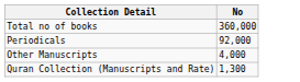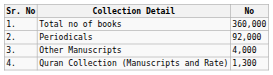 <table class="wikitable">
 <tr>
+<th>Sr. No</th>
 <th>Collection Detail</th>
 <th>No</th>
 </tr>
 <tr>
+<td>1.</td>
 <td>Total no of books</td>
 <td>360,000</td>
 </tr>
 <tr>
+<td>2.</td>
 <td>Periodicals</td>
 <td>92,000</td>
 </tr>
 <tr>
+<td>3.</td>
 <td>Other Manuscripts</td>
 <td>4,000</td>
 </tr>
 <tr>
+<td>4.</td>
 <td>Quran Collection (Manuscripts and Rate)</td>
 <td>1,300</td>
 </tr>
 </table>
